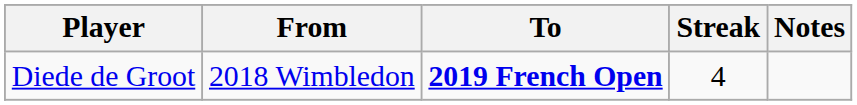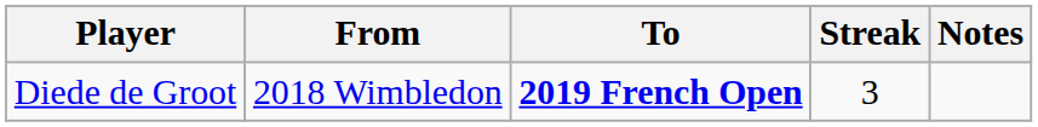 <table class="wikitable sortable">
 <tr>
 <th>Player</th>
 <th>From</th>
 <th>To</th>
 <th>Streak</th>
 <th class="unsortable">Notes</th>
 </tr>
 <tr>
 <td> <a href='#'>Diede de Groot</a></td>
 <td><a href='#'>2018 Wimbledon</a></td>
 <td><strong><a href='#'>2019 French Open</a></strong></td>
-<td align="center">4</td>
+<td align="center">3</td>
 <td></td>
 </tr>
 </table>
